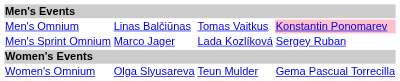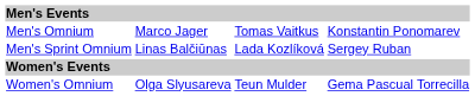 <table>
 <tr bgcolor="#cccccc">
 <td colspan=7><strong>Men's Events</strong></td>
 </tr>
 <tr>
 <td><a href='#'>Men's Omnium</a></td>
-<td> <a href='#'>Linas Balčiūnas</a></td>
+<td> <a href='#'>Marco Jager</a></td>
 <td> <a href='#'>Tomas Vaitkus</a></td>
-<td style="background: pink;"> <a href='#'>Konstantin Ponomarev</a></td>
+<td> <a href='#'>Konstantin Ponomarev</a></td>
 </tr>
 <tr>
 <td><a href='#'>Men's Sprint Omnium</a></td>
-<td> <a href='#'>Marco Jager</a></td>
+<td> <a href='#'>Linas Balčiūnas</a></td>
 <td> <a href='#'>Lada Kozlíková</a></td>
 <td> <a href='#'>Sergey Ruban</a></td>
 </tr>
 <tr bgcolor="#cccccc">
 <td colspan=7><strong>Women's Events</strong></td>
 </tr>
 <tr>
 <td><a href='#'>Women's Omnium</a></td>
 <td> <a href='#'>Olga Slyusareva</a></td>
 <td> <a href='#'>Teun Mulder</a></td>
 <td> <a href='#'>Gema Pascual Torrecilla</a></td>
 </tr>
 </table>
